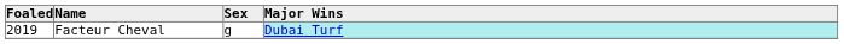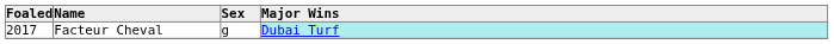 <table border="1" cellpadding="0" style="border-collapse: collapse; font-size:90%">
 <tr bgcolor="#eeeeee">
 <td width="35px"><strong>Foaled</strong></td>
 <td width="150px"><strong>Name</strong></td>
 <td width="35px"><strong>Sex</strong></td>
 <td width="510px"><strong>Major Wins</strong></td>
 </tr>
 <tr>
-<td>2019</td>
+<td>2017</td>
 <td>Facteur Cheval</td>
 <td>g</td>
 <td style="background: paleturquoise;"><a href='#'>Dubai Turf</a></td>
 </tr>
 <tr>
 </tr>
 </table>
